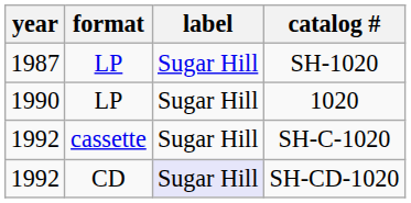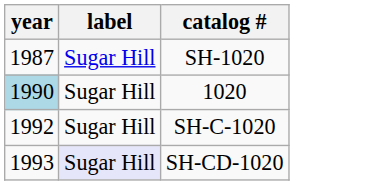 <table class="wikitable" style="text-align:center">
 <tr>
 <th>year</th>
-<th>format</th>
 <th>label</th>
 <th>catalog #</th>
 </tr>
 <tr>
 <td>1987</td>
-<td><a href='#'>LP</a></td>
 <td><a href='#'>Sugar Hill</a></td>
 <td>SH-1020</td>
 </tr>
 <tr>
-<td>1990</td>
-<td>LP</td>
+<td style="background: lightblue;">1990</td>
 <td>Sugar Hill</td>
 <td>1020</td>
 </tr>
 <tr>
 <td>1992</td>
-<td><a href='#'>cassette</a></td>
 <td>Sugar Hill</td>
 <td>SH-C-1020</td>
 </tr>
 <tr>
-<td>1992</td>
-<td>CD</td>
+<td>1993</td>
 <td style="background: lavender;">Sugar Hill</td>
 <td>SH-CD-1020</td>
 </tr>
 </table>
